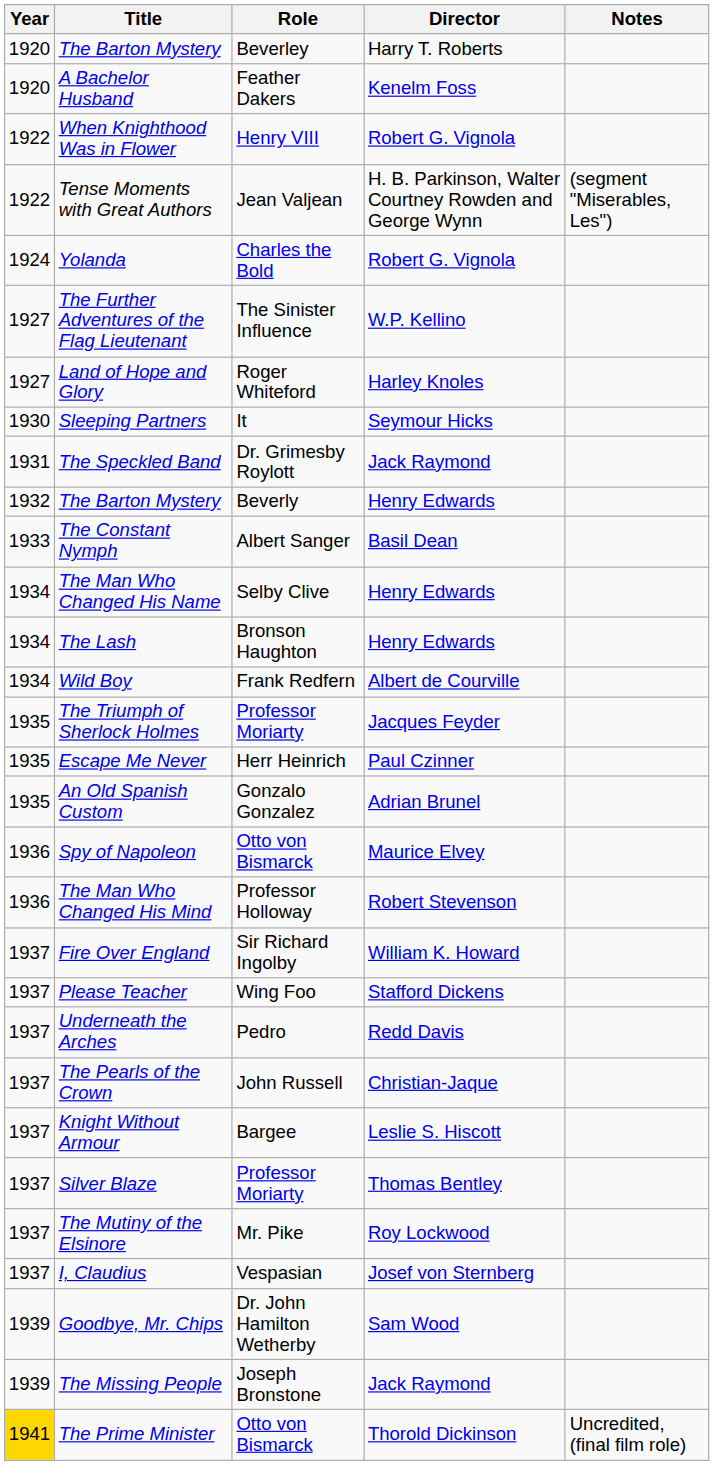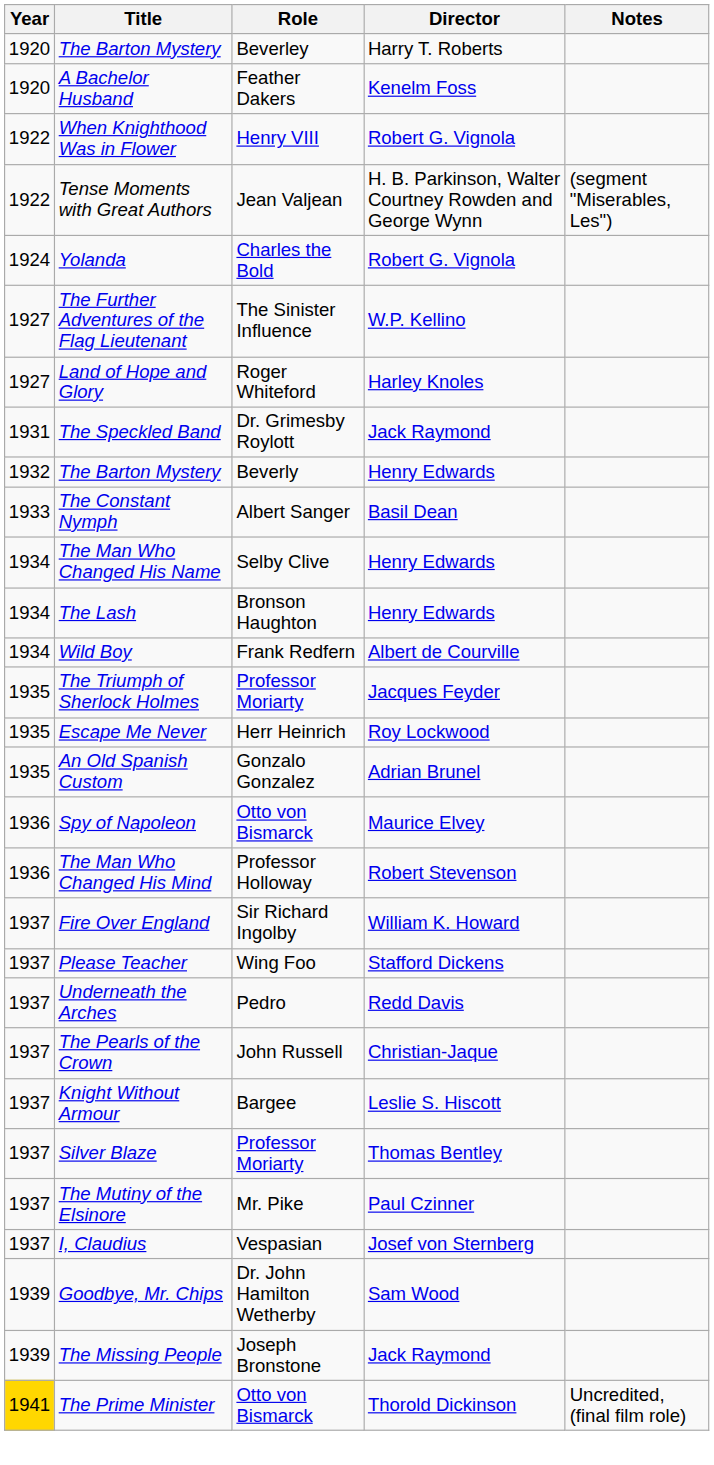 <table class="wikitable sortable">
 <tr>
 <th>Year</th>
 <th>Title</th>
 <th>Role</th>
 <th>Director</th>
 <th class="unsortable">Notes</th>
 </tr>
 <tr>
 <td>1920</td>
 <td><em><a href='#'>The Barton Mystery</a></em></td>
 <td>Beverley</td>
 <td>Harry T. Roberts</td>
 <td></td>
 </tr>
 <tr>
 <td>1920</td>
 <td><em><a href='#'>A Bachelor Husband</a></em></td>
 <td>Feather Dakers</td>
 <td><a href='#'>Kenelm Foss</a></td>
 <td></td>
 </tr>
 <tr>
 <td>1922</td>
 <td><em><a href='#'>When Knighthood Was in Flower</a></em></td>
 <td><a href='#'>Henry VIII</a></td>
 <td><a href='#'>Robert G. Vignola</a></td>
 <td></td>
 </tr>
 <tr>
 <td>1922</td>
 <td><em>Tense Moments with Great Authors</em></td>
 <td>Jean Valjean</td>
 <td>H. B. Parkinson, Walter Courtney Rowden and George Wynn</td>
 <td>(segment "Miserables, Les")</td>
 </tr>
 <tr>
 <td>1924</td>
 <td><em><a href='#'>Yolanda</a></em></td>
 <td><a href='#'>Charles the Bold</a></td>
 <td><a href='#'>Robert G. Vignola</a></td>
 <td></td>
 </tr>
 <tr>
 <td>1927</td>
 <td><em><a href='#'>The Further Adventures of the Flag Lieutenant</a></em></td>
 <td>The Sinister Influence</td>
 <td><a href='#'>W.P. Kellino</a></td>
 <td></td>
 </tr>
 <tr>
 <td>1927</td>
 <td><em><a href='#'>Land of Hope and Glory</a></em></td>
 <td>Roger Whiteford</td>
 <td><a href='#'>Harley Knoles</a></td>
 <td></td>
 </tr>
 <tr>
-<td>1930</td>
-<td><em><a href='#'>Sleeping Partners</a></em></td>
-<td>It</td>
-<td><a href='#'>Seymour Hicks</a></td>
-<td></td>
-</tr>
-<tr>
 <td>1931</td>
 <td><em><a href='#'>The Speckled Band</a></em></td>
 <td>Dr. Grimesby Roylott</td>
 <td><a href='#'>Jack Raymond</a></td>
 <td></td>
 </tr>
 <tr>
 <td>1932</td>
 <td><em><a href='#'>The Barton Mystery</a></em></td>
 <td>Beverly</td>
 <td><a href='#'>Henry Edwards</a></td>
 <td></td>
 </tr>
 <tr>
 <td>1933</td>
 <td><em><a href='#'>The Constant Nymph</a></em></td>
 <td>Albert Sanger</td>
 <td><a href='#'>Basil Dean</a></td>
 <td></td>
 </tr>
 <tr>
 <td>1934</td>
 <td><em><a href='#'>The Man Who Changed His Name</a></em></td>
 <td>Selby Clive</td>
 <td><a href='#'>Henry Edwards</a></td>
 <td></td>
 </tr>
 <tr>
 <td>1934</td>
 <td><em><a href='#'>The Lash</a></em></td>
 <td>Bronson Haughton</td>
 <td><a href='#'>Henry Edwards</a></td>
 <td></td>
 </tr>
 <tr>
 <td>1934</td>
 <td><em><a href='#'>Wild Boy</a></em></td>
 <td>Frank Redfern</td>
 <td><a href='#'>Albert de Courville</a></td>
 <td></td>
 </tr>
 <tr>
 <td>1935</td>
 <td><em><a href='#'>The Triumph of Sherlock Holmes</a></em></td>
 <td><a href='#'>Professor Moriarty</a></td>
 <td><a href='#'>Jacques Feyder</a></td>
 <td></td>
 </tr>
 <tr>
 <td>1935</td>
 <td><em><a href='#'>Escape Me Never</a></em></td>
 <td>Herr Heinrich</td>
-<td><a href='#'>Paul Czinner</a></td>
+<td><a href='#'>Roy Lockwood</a></td>
 <td></td>
 </tr>
 <tr>
 <td>1935</td>
 <td><em><a href='#'>An Old Spanish Custom</a></em></td>
 <td>Gonzalo Gonzalez</td>
 <td><a href='#'>Adrian Brunel</a></td>
 <td></td>
 </tr>
 <tr>
 <td>1936</td>
 <td><em><a href='#'>Spy of Napoleon</a></em></td>
 <td><a href='#'>Otto von Bismarck</a></td>
 <td><a href='#'>Maurice Elvey</a></td>
 <td></td>
 </tr>
 <tr>
 <td>1936</td>
 <td><em><a href='#'>The Man Who Changed His Mind</a></em></td>
 <td>Professor Holloway</td>
 <td><a href='#'>Robert Stevenson</a></td>
 <td></td>
 </tr>
 <tr>
 <td>1937</td>
 <td><em><a href='#'>Fire Over England</a></em></td>
 <td>Sir Richard Ingolby</td>
 <td><a href='#'>William K. Howard</a></td>
 <td></td>
 </tr>
 <tr>
 <td>1937</td>
 <td><em><a href='#'>Please Teacher</a></em></td>
 <td>Wing Foo</td>
 <td><a href='#'>Stafford Dickens</a></td>
 <td></td>
 </tr>
 <tr>
 <td>1937</td>
 <td><em><a href='#'>Underneath the Arches</a></em></td>
 <td>Pedro</td>
 <td><a href='#'>Redd Davis</a></td>
 <td></td>
 </tr>
 <tr>
 <td>1937</td>
 <td><em><a href='#'>The Pearls of the Crown</a></em></td>
 <td>John Russell</td>
 <td><a href='#'>Christian-Jaque</a></td>
 <td></td>
 </tr>
 <tr>
 <td>1937</td>
 <td><em><a href='#'>Knight Without Armour</a></em></td>
 <td>Bargee</td>
 <td><a href='#'>Leslie S. Hiscott</a></td>
 <td></td>
 </tr>
 <tr>
 <td>1937</td>
 <td><em><a href='#'>Silver Blaze</a></em></td>
 <td><a href='#'>Professor Moriarty</a></td>
 <td><a href='#'>Thomas Bentley</a></td>
 <td></td>
 </tr>
 <tr>
 <td>1937</td>
 <td><em><a href='#'>The Mutiny of the Elsinore</a></em></td>
 <td>Mr. Pike</td>
-<td><a href='#'>Roy Lockwood</a></td>
+<td><a href='#'>Paul Czinner</a></td>
 <td></td>
 </tr>
 <tr>
 <td>1937</td>
 <td><em><a href='#'>I, Claudius</a></em></td>
 <td>Vespasian</td>
 <td><a href='#'>Josef von Sternberg</a></td>
 <td></td>
 </tr>
 <tr>
 <td>1939</td>
 <td><em><a href='#'>Goodbye, Mr. Chips</a></em></td>
 <td>Dr. John Hamilton Wetherby</td>
 <td><a href='#'>Sam Wood</a></td>
 <td></td>
 </tr>
 <tr>
 <td>1939</td>
 <td><em><a href='#'>The Missing People</a></em></td>
 <td>Joseph Bronstone</td>
 <td><a href='#'>Jack Raymond</a></td>
 <td></td>
 </tr>
 <tr>
 <td style="background: gold;">1941</td>
 <td><em><a href='#'>The Prime Minister</a></em></td>
 <td><a href='#'>Otto von Bismarck</a></td>
 <td><a href='#'>Thorold Dickinson</a></td>
 <td>Uncredited, (final film role)</td>
 </tr>
 </table>
